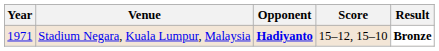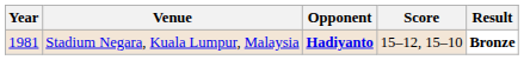 <table class="sortable wikitable" style="font-size: 90%;">
 <tr>
 <th>Year</th>
 <th>Venue</th>
 <th>Opponent</th>
 <th>Score</th>
 <th>Result</th>
 </tr>
 <tr style="background:#F3E6D7">
-<td align="center"><a href='#'>1971</a></td>
+<td align="center"><a href='#'>1981</a></td>
 <td align="left"><a href='#'>Stadium Negara</a>, <a href='#'>Kuala Lumpur</a>, <a href='#'>Malaysia</a></td>
 <td align="left"><strong> <a href='#'>Hadiyanto</a></strong></td>
 <td align="left">15–12, 15–10</td>
 <td style="text-align:left; background:white"> <strong>Bronze</strong></td>
 </tr>
 </table>
